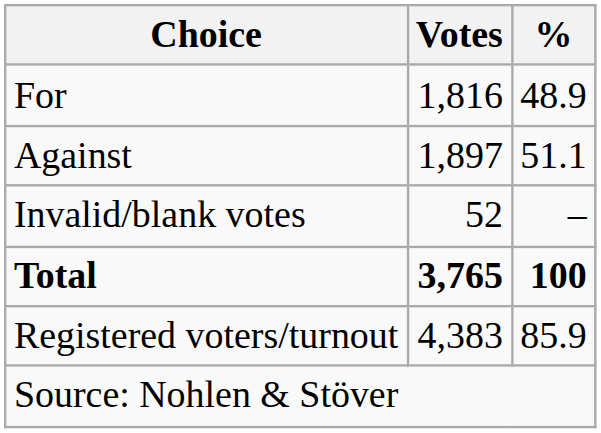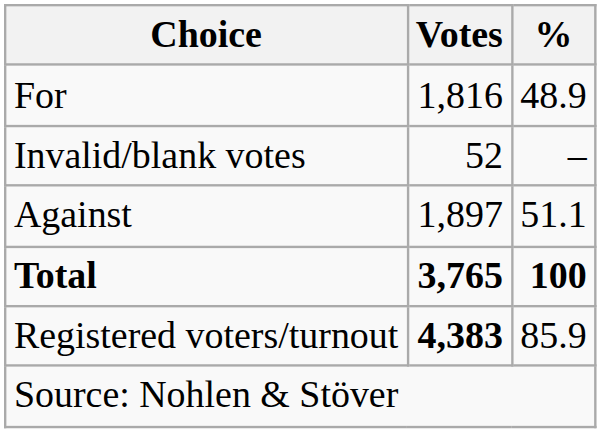 <table class=wikitable style=text-align:right>
 <tr>
 <th>Choice</th>
 <th>Votes</th>
 <th>%</th>
 </tr>
 <tr>
 <td align=left>For</td>
 <td>1,816</td>
 <td>48.9</td>
 </tr>
 <tr>
+<td align=left>Invalid/blank votes</td>
+<td>52</td>
+<td>–</td>
+</tr>
+<tr>
 <td align=left>Against</td>
 <td>1,897</td>
 <td>51.1</td>
-</tr>
-<tr>
-<td align=left>Invalid/blank votes</td>
-<td>52</td>
-<td>–</td>
 </tr>
 <tr>
 <td align=left><strong>Total</strong></td>
 <td><strong>3,765</strong></td>
 <td><strong>100</strong></td>
 </tr>
 <tr>
 <td align=left>Registered voters/turnout</td>
-<td>4,383</td>
+<td><strong>4,383</strong></td>
 <td>85.9</td>
 </tr>
 <tr>
 <td align=left colspan=3>Source: Nohlen & Stöver</td>
 </tr>
 </table>
